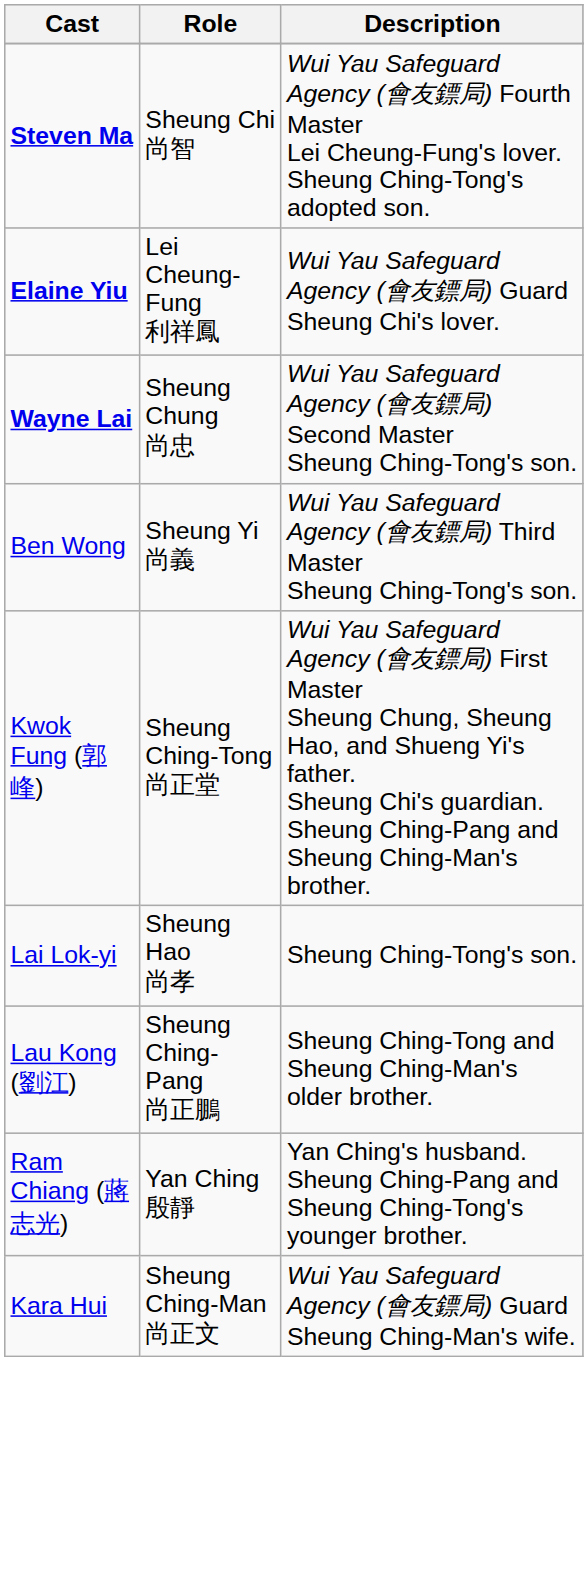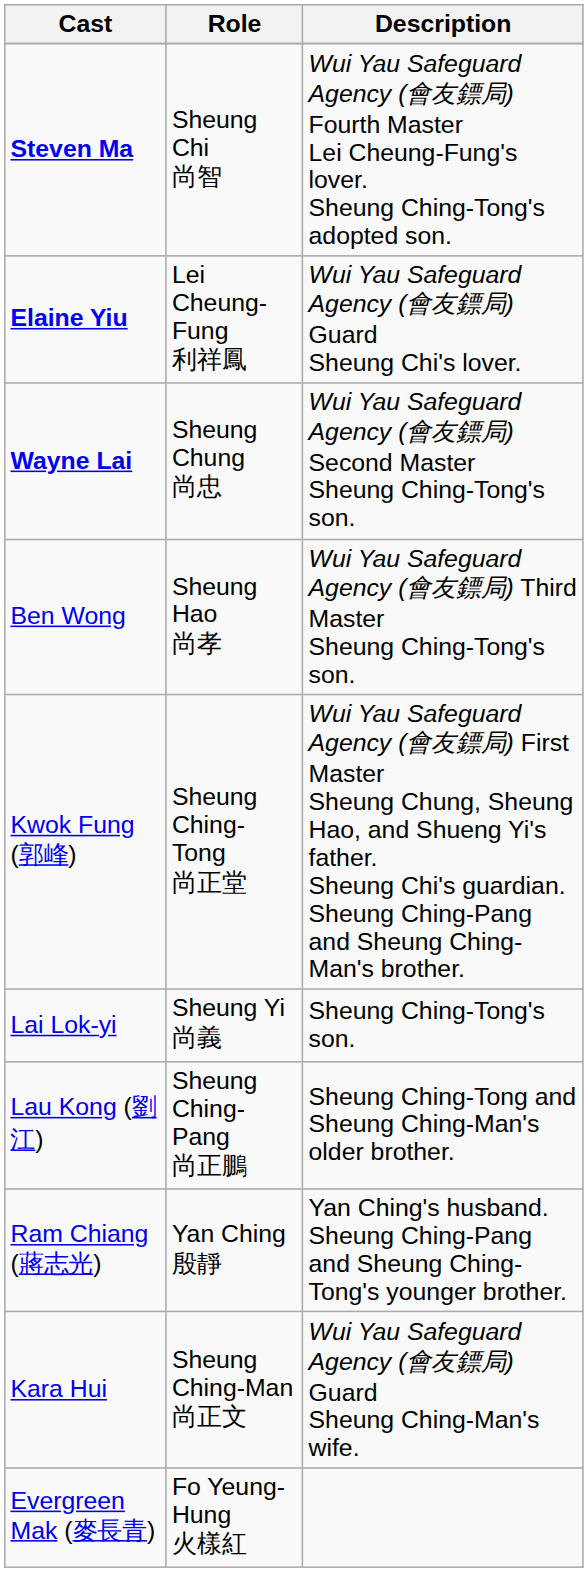 <table class="wikitable" width="60%">
 <tr>
 <th>Cast</th>
 <th>Role</th>
 <th>Description</th>
 </tr>
 <tr>
 </tr>
 <tr>
 <td><strong><a href='#'>Steven Ma</a></strong></td>
 <td>Sheung Chi <br> 尚智</td>
 <td><em>Wui Yau Safeguard Agency (會友鏢局)</em> Fourth Master <br> Lei Cheung-Fung's lover. <br> Sheung Ching-Tong's adopted son.</td>
 </tr>
 <tr>
 <td><strong><a href='#'>Elaine Yiu</a></strong></td>
 <td>Lei Cheung-Fung <br> 利祥鳳</td>
 <td><em>Wui Yau Safeguard Agency (會友鏢局)</em> Guard <br> Sheung Chi's lover.</td>
 </tr>
 <tr>
 <td><strong><a href='#'>Wayne Lai</a></strong></td>
 <td>Sheung Chung <br> 尚忠</td>
 <td><em>Wui Yau Safeguard Agency (會友鏢局)</em> Second Master <br> Sheung Ching-Tong's son.</td>
 </tr>
 <tr>
 <td><a href='#'>Ben Wong</a></td>
-<td>Sheung Yi  <br> 尚義</td>
+<td>Sheung Hao <br> 尚孝</td>
 <td><em>Wui Yau Safeguard Agency (會友鏢局)</em> Third Master <br> Sheung Ching-Tong's son.</td>
 </tr>
 <tr>
 <td><a href='#'>Kwok Fung</a> (<a href='#'>郭峰</a>)</td>
 <td>Sheung Ching-Tong <br> 尚正堂</td>
 <td><em>Wui Yau Safeguard Agency (會友鏢局)</em> First Master <br> Sheung Chung, Sheung Hao, and Shueng Yi's father. <br> Sheung Chi's guardian. <br> Sheung Ching-Pang and Sheung Ching-Man's brother.</td>
 </tr>
 <tr>
 <td><a href='#'>Lai Lok-yi</a></td>
-<td>Sheung Hao <br> 尚孝</td>
+<td>Sheung Yi  <br> 尚義</td>
 <td>Sheung Ching-Tong's son.</td>
 </tr>
 <tr>
 <td><a href='#'>Lau Kong</a> (<a href='#'>劉江</a>)</td>
 <td>Sheung Ching-Pang <br> 尚正鵬</td>
 <td>Sheung Ching-Tong and Sheung Ching-Man's older brother.</td>
 </tr>
 <tr>
 <td><a href='#'>Ram Chiang</a> (<a href='#'>蔣志光</a>)</td>
 <td>Yan Ching <br> 殷靜</td>
 <td>Yan Ching's husband. <br> Sheung Ching-Pang and Sheung Ching-Tong's younger brother.</td>
 </tr>
 <tr>
 <td><a href='#'>Kara Hui</a></td>
 <td>Sheung Ching-Man <br> 尚正文</td>
 <td><em>Wui Yau Safeguard Agency (會友鏢局)</em> Guard <br> Sheung Ching-Man's wife.</td>
 </tr>
+<tr>
+<td><a href='#'>Evergreen Mak</a> (<a href='#'>麥長青</a>)</td>
+<td>Fo Yeung-Hung <br> 火樣紅</td>
+<td></td>
+</tr>
 </table>
